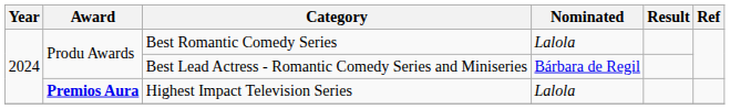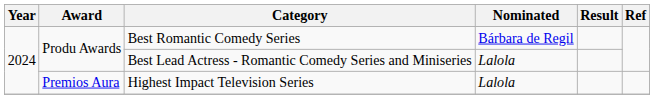 <table class="wikitable plainrowheaders">
 <tr>
 <th scope="col">Year</th>
 <th scope="col">Award</th>
 <th scope="col">Category</th>
 <th scope="col">Nominated</th>
 <th scope="col">Result</th>
 <th scope="col">Ref</th>
 </tr>
 <tr>
 <td rowspan="3">2024</td>
 <td rowspan="2">Produ Awards</td>
 <td>Best Romantic Comedy Series</td>
-<td><em>Lalola</em></td>
+<td><a href='#'>Bárbara de Regil</a></td>
 <td></td>
 <td align="center" rowspan="2"></td>
 </tr>
 <tr>
 <td>Best Lead Actress - Romantic Comedy Series and Miniseries</td>
-<td><a href='#'>Bárbara de Regil</a></td>
+<td><em>Lalola</em></td>
 <td></td>
 </tr>
 <tr>
-<td><strong><a href='#'>Premios Aura</a></strong></td>
+<td><a href='#'>Premios Aura</a></td>
 <td>Highest Impact Television Series</td>
 <td><em>Lalola</em></td>
 <td></td>
 <td></td>
 </tr>
 <tr>
 </tr>
 </table>
